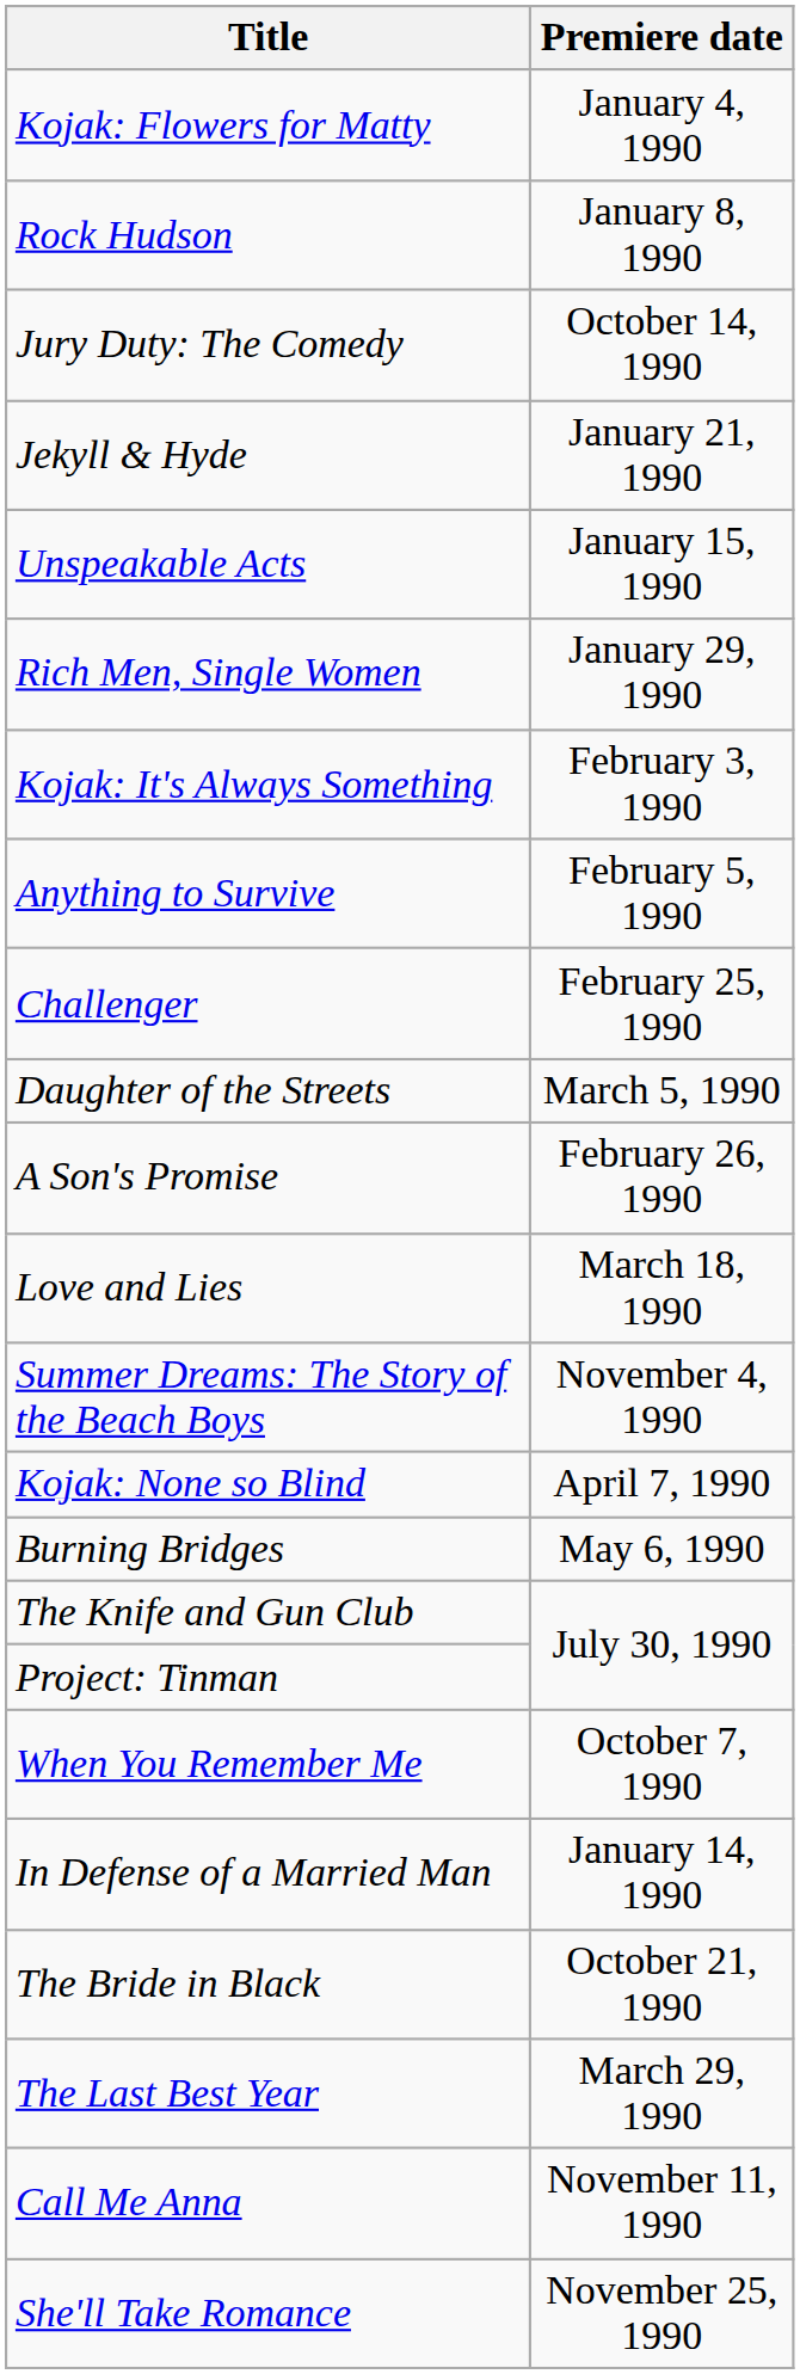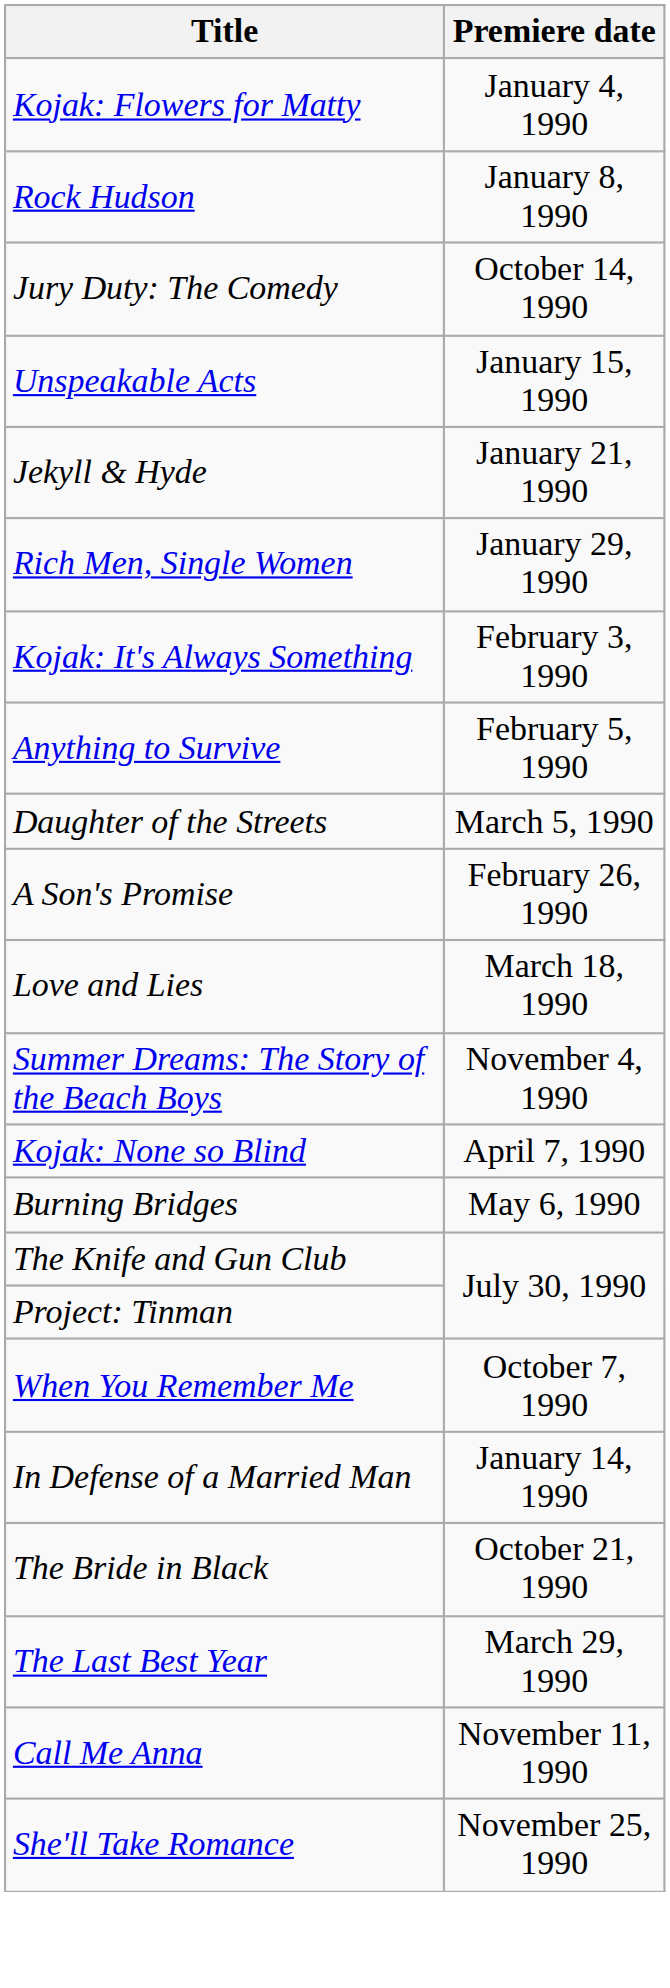 <table class="wikitable plainrowheaders sortable" style="width:50%;text-align:center;">
 <tr>
 <th scope="col" style="width:40%;">Title</th>
 <th scope="col" style="width:14%;">Premiere date</th>
 </tr>
 <tr>
 <td scope="row" style="text-align:left;"><em><a href='#'>Kojak: Flowers for Matty</a></em></td>
 <td>January 4, 1990</td>
 </tr>
 <tr>
 <td scope="row" style="text-align:left;"><em><a href='#'>Rock Hudson</a></em></td>
 <td>January 8, 1990</td>
 </tr>
 <tr>
 <td scope="row" style="text-align:left;"><em>Jury Duty: The Comedy</em></td>
 <td>October 14, 1990</td>
 </tr>
 <tr>
+<td scope="row" style="text-align:left;"><em><a href='#'>Unspeakable Acts</a></em></td>
+<td>January 15, 1990</td>
+</tr>
+<tr>
 <td scope="row" style="text-align:left;"><em>Jekyll & Hyde</em></td>
 <td>January 21, 1990</td>
-</tr>
-<tr>
-<td scope="row" style="text-align:left;"><em><a href='#'>Unspeakable Acts</a></em></td>
-<td>January 15, 1990</td>
 </tr>
 <tr>
 <td scope="row" style="text-align:left;"><em><a href='#'>Rich Men, Single Women</a></em></td>
 <td>January 29, 1990</td>
 </tr>
 <tr>
 <td scope="row" style="text-align:left;"><em><a href='#'>Kojak: It's Always Something</a></em></td>
 <td>February 3, 1990</td>
 </tr>
 <tr>
 <td scope="row" style="text-align:left;"><em><a href='#'>Anything to Survive</a></em></td>
 <td>February 5, 1990</td>
-</tr>
-<tr>
-<td scope="row" style="text-align:left;"><em><a href='#'>Challenger</a></em></td>
-<td>February 25, 1990</td>
 </tr>
 <tr>
 <td scope="row" style="text-align:left;"><em>Daughter of the Streets</em></td>
 <td>March 5, 1990</td>
 </tr>
 <tr>
 <td scope="row" style="text-align:left;"><em>A Son's Promise</em></td>
 <td>February 26, 1990</td>
 </tr>
 <tr>
 <td scope="row" style="text-align:left;"><em>Love and Lies</em></td>
 <td>March 18, 1990</td>
 </tr>
 <tr>
 <td scope="row" style="text-align:left;"><em><a href='#'>Summer Dreams: The Story of the Beach Boys</a></em></td>
 <td>November 4, 1990</td>
 </tr>
 <tr>
 <td scope="row" style="text-align:left;"><em><a href='#'>Kojak: None so Blind</a></em></td>
 <td>April 7, 1990</td>
 </tr>
 <tr>
 <td scope="row" style="text-align:left;"><em>Burning Bridges</em></td>
 <td>May 6, 1990</td>
 </tr>
 <tr>
 <td scope="row" style="text-align:left;"><em>The Knife and Gun Club</em></td>
 <td rowspan="2">July 30, 1990</td>
 </tr>
 <tr>
 <td scope="row" style="text-align:left;"><em>Project: Tinman</em></td>
 </tr>
 <tr>
 <td scope="row" style="text-align:left;"><em><a href='#'>When You Remember Me</a></em></td>
 <td>October 7, 1990</td>
 </tr>
 <tr>
 <td scope="row" style="text-align:left;"><em>In Defense of a Married Man</em></td>
 <td>January 14, 1990</td>
 </tr>
 <tr>
 <td scope="row" style="text-align:left;"><em>The Bride in Black</em></td>
 <td>October 21, 1990</td>
 </tr>
 <tr>
 <td scope="row" style="text-align:left;"><em><a href='#'>The Last Best Year</a></em></td>
 <td>March 29, 1990</td>
 </tr>
 <tr>
 <td scope="row" style="text-align:left;"><em><a href='#'>Call Me Anna</a></em></td>
 <td>November 11, 1990</td>
 </tr>
 <tr>
 <td scope="row" style="text-align:left;"><em><a href='#'>She'll Take Romance</a></em></td>
 <td>November 25, 1990</td>
 </tr>
 </table>
